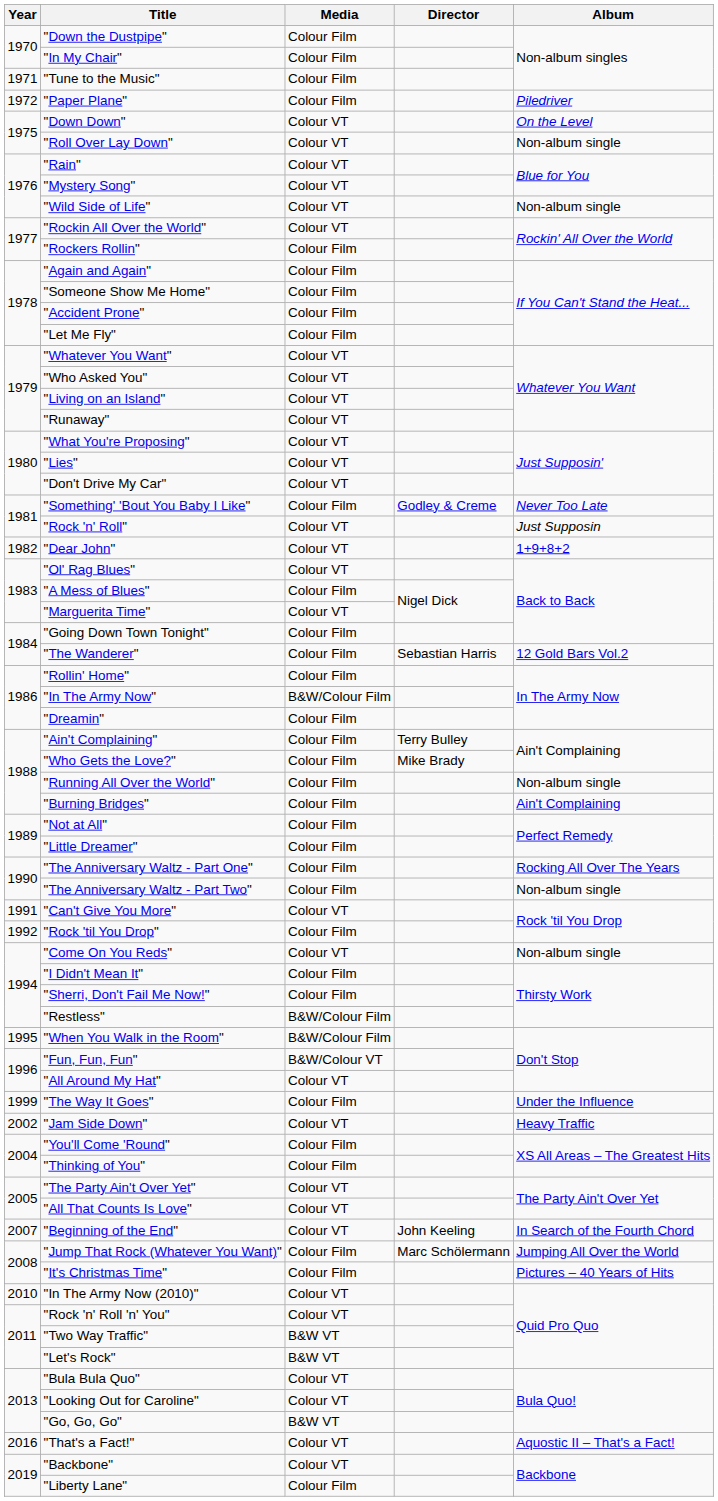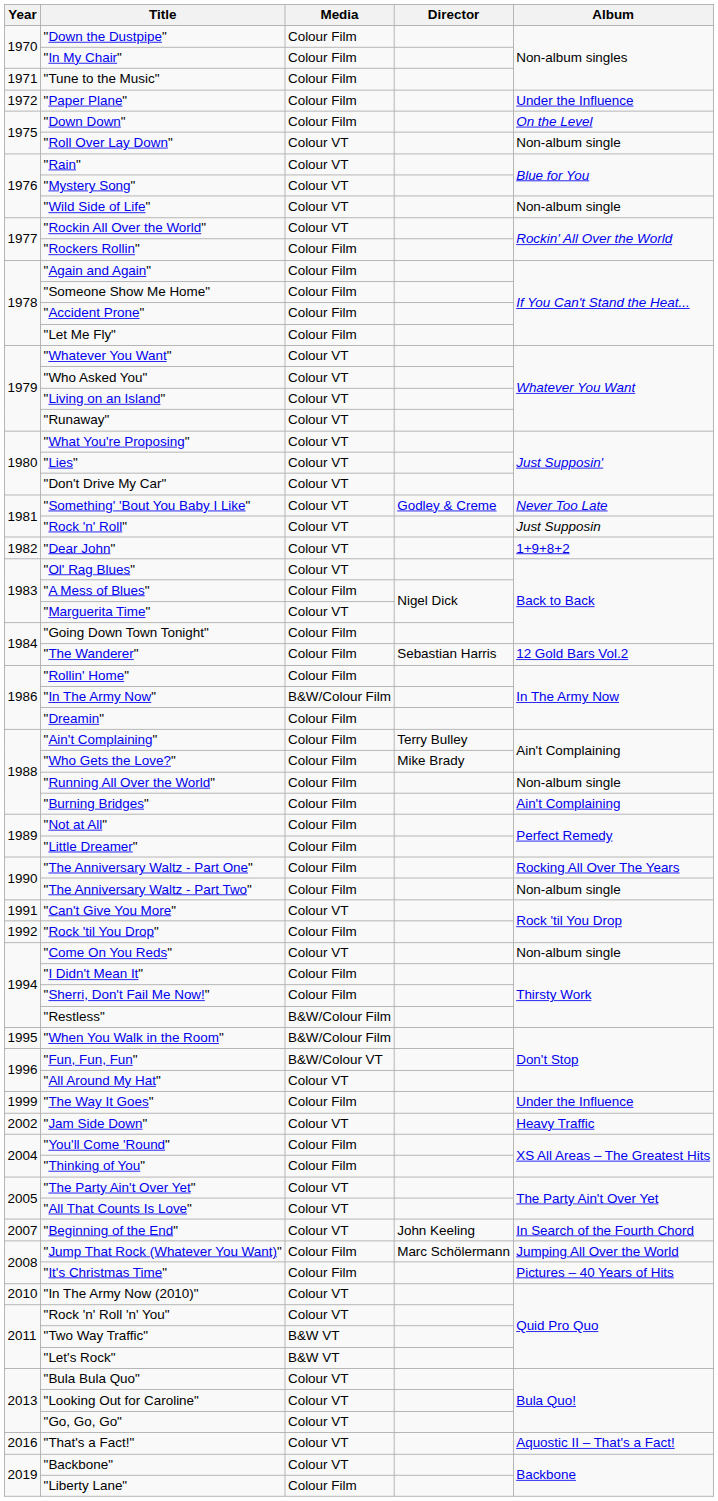 <table class="wikitable">
 <tr>
 <th>Year</th>
 <th>Title</th>
 <th>Media</th>
 <th>Director</th>
 <th>Album</th>
 </tr>
 <tr>
 <td rowspan="2">1970</td>
 <td>"<a href='#'>Down the Dustpipe</a>"</td>
 <td>Colour Film</td>
 <td></td>
 <td rowspan="3">Non-album singles</td>
 </tr>
 <tr>
 <td>"<a href='#'>In My Chair</a>"</td>
 <td>Colour Film</td>
 <td></td>
 </tr>
 <tr>
 <td>1971</td>
 <td>"Tune to the Music"</td>
 <td>Colour Film</td>
 <td></td>
 </tr>
 <tr>
 <td>1972</td>
 <td>"<a href='#'>Paper Plane</a>"</td>
 <td>Colour Film</td>
 <td></td>
-<td><em><a href='#'>Piledriver</a></em></td>
+<td></em><a href='#'>Under the Influence</a><em></td>
 </tr>
 <tr>
 <td rowspan="2">1975</td>
 <td>"<a href='#'>Down Down</a>"</td>
-<td>Colour VT</td>
+<td>Colour Film</td>
 <td></td>
 <td><em><a href='#'>On the Level</a></em></td>
 </tr>
 <tr>
 <td>"<a href='#'>Roll Over Lay Down</a>"</td>
 <td>Colour VT</td>
 <td></td>
 <td>Non-album single</td>
 </tr>
 <tr>
 <td rowspan="3">1976</td>
 <td>"<a href='#'>Rain</a>"</td>
 <td>Colour VT</td>
 <td></td>
 <td rowspan="2"><em><a href='#'>Blue for You</a></em></td>
 </tr>
 <tr>
 <td>"<a href='#'>Mystery Song</a>"</td>
 <td>Colour VT</td>
 <td></td>
 </tr>
 <tr>
 <td>"<a href='#'>Wild Side of Life</a>"</td>
 <td>Colour VT</td>
 <td></td>
 <td>Non-album single</td>
 </tr>
 <tr>
 <td rowspan="2">1977</td>
 <td>"<a href='#'>Rockin All Over the World</a>"</td>
 <td>Colour VT</td>
 <td></td>
 <td rowspan="2"><em><a href='#'>Rockin' All Over the World</a></em></td>
 </tr>
 <tr>
 <td>"<a href='#'>Rockers Rollin</a>"</td>
 <td>Colour Film</td>
 <td></td>
 </tr>
 <tr>
 <td rowspan="4">1978</td>
 <td>"<a href='#'>Again and Again</a>"</td>
 <td>Colour Film</td>
 <td></td>
 <td rowspan="4"><em><a href='#'>If You Can't Stand the Heat...</a></em></td>
 </tr>
 <tr>
 <td>"Someone Show Me Home"</td>
 <td>Colour Film</td>
 <td></td>
 </tr>
 <tr>
 <td>"<a href='#'>Accident Prone</a>"</td>
 <td>Colour Film</td>
 <td></td>
 </tr>
 <tr>
 <td>"Let Me Fly"</td>
 <td>Colour Film</td>
 <td></td>
 </tr>
 <tr>
 <td rowspan="4">1979</td>
 <td>"<a href='#'>Whatever You Want</a>"</td>
 <td>Colour VT</td>
 <td></td>
 <td rowspan="4"><em><a href='#'>Whatever You Want</a></em></td>
 </tr>
 <tr>
 <td>"Who Asked You"</td>
 <td>Colour VT</td>
 <td></td>
 </tr>
 <tr>
 <td>"<a href='#'>Living on an Island</a>"</td>
 <td>Colour VT</td>
 <td></td>
 </tr>
 <tr>
 <td>"Runaway"</td>
 <td>Colour VT</td>
 <td></td>
 </tr>
 <tr>
 <td rowspan="3">1980</td>
 <td>"<a href='#'>What You're Proposing</a>"</td>
 <td>Colour VT</td>
 <td></td>
 <td rowspan="3"><em><a href='#'>Just Supposin'</a></em></td>
 </tr>
 <tr>
 <td>"<a href='#'>Lies</a>"</td>
 <td>Colour VT</td>
 <td></td>
 </tr>
 <tr>
 <td>"Don't Drive My Car"</td>
 <td>Colour VT</td>
 <td></td>
 </tr>
 <tr>
 <td rowspan="2">1981</td>
 <td>"<a href='#'>Something' 'Bout You Baby I Like</a>"</td>
-<td>Colour Film</td>
+<td>Colour VT</td>
 <td><a href='#'>Godley & Creme</a></td>
 <td><em><a href='#'>Never Too Late</a></em></td>
 </tr>
 <tr>
 <td>"<a href='#'>Rock 'n' Roll</a>"</td>
 <td>Colour VT</td>
 <td></td>
 <td><em>Just Supposin<strong></td>
 </tr>
 <tr>
 <td>1982</td>
 <td>"<a href='#'>Dear John</a>"</td>
 <td>Colour VT</td>
 <td></td>
 <td></em><a href='#'>1+9+8+2</a><em></td>
 </tr>
 <tr>
 <td rowspan="3">1983</td>
 <td>"<a href='#'>Ol' Rag Blues</a>"</td>
 <td>Colour VT</td>
 <td></td>
 <td rowspan="4"></em><a href='#'>Back to Back</a><em></td>
 </tr>
 <tr>
 <td>"<a href='#'>A Mess of Blues</a>"</td>
 <td>Colour Film</td>
 <td rowspan="2">Nigel Dick</td>
 </tr>
 <tr>
 <td>"<a href='#'>Marguerita Time</a>"</td>
 <td>Colour VT</td>
 </tr>
 <tr>
 <td rowspan="2">1984</td>
 <td>"Going Down Town Tonight"</td>
 <td>Colour Film</td>
 <td></td>
 </tr>
 <tr>
 <td>"<a href='#'>The Wanderer</a>"</td>
 <td>Colour Film</td>
 <td>Sebastian Harris</td>
 <td></em><a href='#'>12 Gold Bars Vol.2</a><em></td>
 </tr>
 <tr>
 <td rowspan="3">1986</td>
 <td>"<a href='#'>Rollin' Home</a>"</td>
 <td>Colour Film</td>
 <td></td>
 <td rowspan="3"></em><a href='#'>In The Army Now</a><em></td>
 </tr>
 <tr>
 <td>"<a href='#'>In The Army Now</a>"</td>
 <td>B&W/Colour Film</td>
 <td></td>
 </tr>
 <tr>
 <td>"<a href='#'>Dreamin</a>"</td>
 <td>Colour Film</td>
 <td></td>
 </tr>
 <tr>
 <td rowspan="4">1988</td>
 <td>"<a href='#'>Ain't Complaining</a>"</td>
 <td>Colour Film</td>
 <td>Terry Bulley</td>
 <td rowspan="2"></em>Ain't Complaining<em></td>
 </tr>
 <tr>
 <td>"<a href='#'>Who Gets the Love?</a>"</td>
 <td>Colour Film</td>
 <td>Mike Brady</td>
 </tr>
 <tr>
 <td>"<a href='#'>Running All Over the World</a>"</td>
 <td>Colour Film</td>
 <td></td>
 <td>Non-album single</td>
 </tr>
 <tr>
 <td>"<a href='#'>Burning Bridges</a>"</td>
 <td>Colour Film</td>
 <td></td>
 <td></em><a href='#'>Ain't Complaining</a><em></td>
 </tr>
 <tr>
 <td rowspan="2">1989</td>
 <td>"<a href='#'>Not at All</a>"</td>
 <td>Colour Film</td>
 <td></td>
 <td rowspan="2"></em><a href='#'>Perfect Remedy</a><em></td>
 </tr>
 <tr>
 <td>"<a href='#'>Little Dreamer</a>"</td>
 <td>Colour Film</td>
 <td></td>
 </tr>
 <tr>
 <td rowspan="2">1990</td>
 <td>"<a href='#'>The Anniversary Waltz - Part One</a>"</td>
 <td>Colour Film</td>
 <td></td>
 <td></em><a href='#'>Rocking All Over The Years</a><em></td>
 </tr>
 <tr>
 <td>"<a href='#'>The Anniversary Waltz - Part Two</a>"</td>
 <td>Colour Film</td>
 <td></td>
 <td>Non-album single</td>
 </tr>
 <tr>
 <td>1991</td>
 <td>"<a href='#'>Can't Give You More</a>"</td>
 <td>Colour VT</td>
 <td></td>
 <td rowspan="2"></em><a href='#'>Rock 'til You Drop</a><em></td>
 </tr>
 <tr>
 <td>1992</td>
 <td>"<a href='#'>Rock 'til You Drop</a>"</td>
 <td>Colour Film</td>
 <td></td>
 </tr>
 <tr>
 <td rowspan="4">1994</td>
 <td>"<a href='#'>Come On You Reds</a>"</td>
 <td>Colour VT</td>
 <td></td>
 <td>Non-album single</td>
 </tr>
 <tr>
 <td>"<a href='#'>I Didn't Mean It</a>"</td>
 <td>Colour Film</td>
 <td></td>
 <td rowspan="3"></em><a href='#'>Thirsty Work</a><em></td>
 </tr>
 <tr>
 <td>"<a href='#'>Sherri, Don't Fail Me Now!</a>"</td>
 <td>Colour Film</td>
 <td></td>
 </tr>
 <tr>
 <td>"Restless"</td>
 <td>B&W/Colour Film</td>
 <td></td>
 </tr>
 <tr>
 <td>1995</td>
 <td>"<a href='#'>When You Walk in the Room</a>"</td>
 <td>B&W/Colour Film</td>
 <td></td>
 <td rowspan="3"></em><a href='#'>Don't Stop</a><em></td>
 </tr>
 <tr>
 <td rowspan="2">1996</td>
 <td>"<a href='#'>Fun, Fun, Fun</a>"</td>
 <td>B&W/Colour VT</td>
 <td></td>
 </tr>
 <tr>
 <td>"<a href='#'>All Around My Hat</a>"</td>
 <td>Colour VT</td>
 <td></td>
 </tr>
 <tr>
 <td>1999</td>
 <td>"<a href='#'>The Way It Goes</a>"</td>
 <td>Colour Film</td>
 <td></td>
 <td></em><a href='#'>Under the Influence</a><em></td>
 </tr>
 <tr>
 <td>2002</td>
 <td>"<a href='#'>Jam Side Down</a>"</td>
 <td>Colour VT</td>
 <td></td>
 <td></em><a href='#'>Heavy Traffic</a><em></td>
 </tr>
 <tr>
 <td rowspan="2">2004</td>
 <td>"<a href='#'>You'll Come 'Round</a>"</td>
 <td>Colour Film</td>
 <td></td>
 <td rowspan="2"></em><a href='#'>XS All Areas – The Greatest Hits</a><em></td>
 </tr>
 <tr>
 <td>"<a href='#'>Thinking of You</a>"</td>
 <td>Colour Film</td>
 <td></td>
 </tr>
 <tr>
 <td rowspan="2">2005</td>
 <td>"<a href='#'>The Party Ain't Over Yet</a>"</td>
 <td>Colour VT</td>
 <td></td>
 <td rowspan="2"></em><a href='#'>The Party Ain't Over Yet</a><em></td>
 </tr>
 <tr>
 <td>"<a href='#'>All That Counts Is Love</a>"</td>
 <td>Colour VT</td>
 <td></td>
 </tr>
 <tr>
 <td>2007</td>
 <td>"<a href='#'>Beginning of the End</a>"</td>
 <td>Colour VT</td>
 <td>John Keeling</td>
 <td></em><a href='#'>In Search of the Fourth Chord</a><em></td>
 </tr>
 <tr>
 <td rowspan="2">2008</td>
 <td>"<a href='#'>Jump That Rock (Whatever You Want)</a>"</td>
 <td>Colour Film</td>
 <td>Marc Schölermann</td>
 <td></em><a href='#'>Jumping All Over the World</a><em></td>
 </tr>
 <tr>
 <td>"<a href='#'>It's Christmas Time</a>"</td>
 <td>Colour Film</td>
 <td></td>
 <td></em><a href='#'>Pictures – 40 Years of Hits</a><em></td>
 </tr>
 <tr>
 <td>2010</td>
 <td>"In The Army Now (2010)"</td>
 <td>Colour VT</td>
 <td></td>
 <td rowspan="4"></em><a href='#'>Quid Pro Quo</a><em></td>
 </tr>
 <tr>
 <td rowspan="3">2011</td>
 <td>"Rock 'n' Roll 'n' You"</td>
 <td>Colour VT</td>
 <td></td>
 </tr>
 <tr>
 <td>"Two Way Traffic"</td>
 <td>B&W VT</td>
 <td></td>
 </tr>
 <tr>
 <td>"Let's Rock"</td>
 <td>B&W VT</td>
 <td></td>
 </tr>
 <tr>
 <td rowspan="3">2013</td>
 <td>"Bula Bula Quo"</td>
 <td>Colour VT</td>
 <td></td>
 <td rowspan="3"></em><a href='#'>Bula Quo!</a><em></td>
 </tr>
 <tr>
 <td>"Looking Out for Caroline"</td>
 <td>Colour VT</td>
 <td></td>
 </tr>
 <tr>
 <td>"Go, Go, Go"</td>
-<td>B&W VT</td>
+<td>Colour VT</td>
 <td></td>
 </tr>
 <tr>
 <td>2016</td>
 <td>"That's a Fact!"</td>
 <td>Colour VT</td>
 <td></td>
 <td></em><a href='#'>Aquostic II – That's a Fact!</a><em></td>
 </tr>
 <tr>
 <td rowspan="2">2019</td>
 <td>"Backbone"</td>
 <td>Colour VT</td>
 <td></td>
 <td rowspan="2"></em><a href='#'>Backbone</a><em></td>
 </tr>
 <tr>
 <td>"Liberty Lane"</td>
 <td>Colour Film</td>
 <td></td>
 </tr>
 </table>
